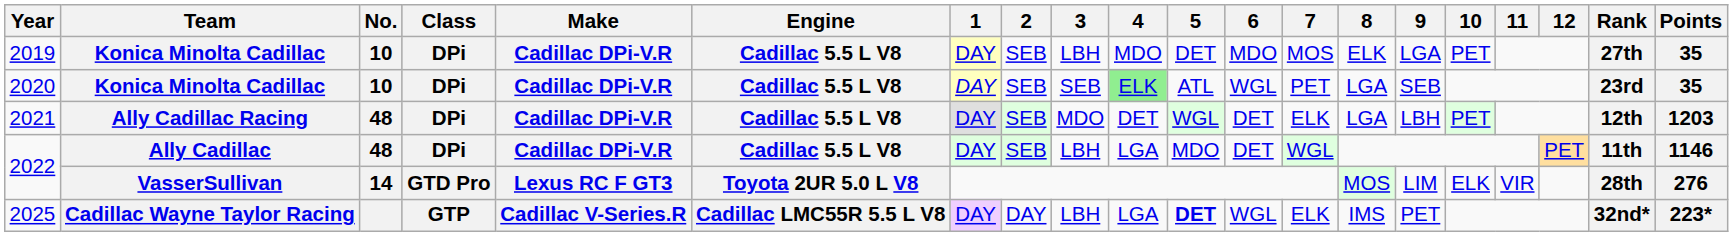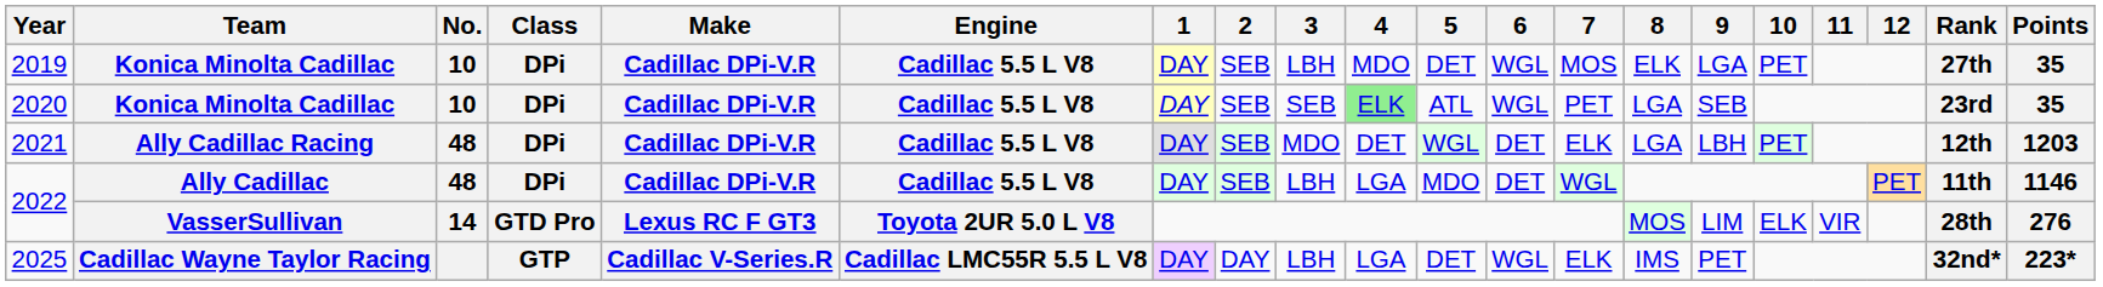 <table class="wikitable" style="text-align:center; font-size:85%;">
 <tr>
 <th>Year</th>
 <th>Team</th>
 <th>No.</th>
 <th>Class</th>
 <th>Make</th>
 <th>Engine</th>
 <th>1</th>
 <th>2</th>
 <th>3</th>
 <th>4</th>
 <th>5</th>
 <th>6</th>
 <th>7</th>
 <th>8</th>
 <th>9</th>
 <th>10</th>
 <th>11</th>
 <th>12</th>
 <th>Rank</th>
 <th>Points</th>
 </tr>
 <tr>
 <td><a href='#'>2019</a></td>
 <th nowrap><a href='#'>Konica Minolta Cadillac</a></th>
 <th>10</th>
 <th>DPi</th>
 <th nowrap><a href='#'>Cadillac DPi-V.R</a></th>
 <th nowrap><a href='#'>Cadillac</a> 5.5 L V8</th>
 <td style="background:#ffffbf;"><a href='#'>DAY</a><br></td>
 <td><a href='#'>SEB</a></td>
 <td><a href='#'>LBH</a></td>
 <td><a href='#'>MDO</a></td>
 <td><a href='#'>DET</a></td>
-<td><a href='#'>MDO</a></td>
+<td><a href='#'>WGL</a></td>
 <td><a href='#'>MOS</a></td>
 <td><a href='#'>ELK</a></td>
 <td><a href='#'>LGA</a></td>
 <td><a href='#'>PET</a></td>
 <td colspan=2></td>
 <th>27th</th>
 <th>35</th>
 </tr>
 <tr>
 <td><a href='#'>2020</a></td>
 <th nowrap><a href='#'>Konica Minolta Cadillac</a></th>
 <th>10</th>
 <th>DPi</th>
 <th nowrap><a href='#'>Cadillac DPi-V.R</a></th>
 <th nowrap><a href='#'>Cadillac</a> 5.5 L V8</th>
 <td style="background:#ffffbf;"><em><a href='#'>DAY</a></em><br></td>
 <td><a href='#'>SEB</a></td>
 <td><a href='#'>SEB</a></td>
 <td style="background: lightgreen;"><a href='#'>ELK</a></td>
 <td><a href='#'>ATL</a></td>
 <td><a href='#'>WGL</a></td>
 <td><a href='#'>PET</a></td>
 <td><a href='#'>LGA</a></td>
 <td><a href='#'>SEB</a></td>
 <td colspan=3></td>
 <th>23rd</th>
 <th>35</th>
 </tr>
 <tr>
 <td><a href='#'>2021</a></td>
 <th nowrap><a href='#'>Ally Cadillac Racing</a></th>
 <th>48</th>
 <th>DPi</th>
 <th nowrap><a href='#'>Cadillac DPi-V.R</a></th>
 <th nowrap><a href='#'>Cadillac</a> 5.5 L V8</th>
 <td style="background:#DFDFDF;"><a href='#'>DAY</a><br></td>
 <td style="background:#DFFFDF;"><a href='#'>SEB</a><br></td>
 <td><a href='#'>MDO</a></td>
 <td><a href='#'>DET</a></td>
 <td style="background:#DFFFDF;"><a href='#'>WGL</a><br></td>
 <td><a href='#'>DET</a></td>
 <td><a href='#'>ELK</a></td>
 <td><a href='#'>LGA</a></td>
 <td><a href='#'>LBH</a></td>
 <td style="background:#DFFFDF;"><a href='#'>PET</a><br></td>
 <td colspan=2></td>
 <th>12th</th>
 <th>1203</th>
 </tr>
 <tr>
 <td rowspan=2><a href='#'>2022</a></td>
 <th nowrap><a href='#'>Ally Cadillac</a></th>
 <th>48</th>
 <th>DPi</th>
 <th nowrap><a href='#'>Cadillac DPi-V.R</a></th>
 <th nowrap><a href='#'>Cadillac</a> 5.5 L V8</th>
 <td style="background:#DFFFDF;"><a href='#'>DAY</a><br></td>
 <td style="background:#DFFFDF;"><a href='#'>SEB</a><br></td>
 <td><a href='#'>LBH</a></td>
 <td><a href='#'>LGA</a></td>
 <td><a href='#'>MDO</a></td>
 <td><a href='#'>DET</a></td>
 <td style="background:#DFFFDF;"><a href='#'>WGL</a><br></td>
 <td colspan=4></td>
 <td style="background:#FFDF9F;"><a href='#'>PET</a><br></td>
 <th>11th</th>
 <th>1146</th>
 </tr>
 <tr>
 <th nowrap><a href='#'>VasserSullivan</a></th>
 <th>14</th>
 <th nowrap>GTD Pro</th>
 <th nowrap><a href='#'>Lexus RC F GT3</a></th>
 <th nowrap><a href='#'>Toyota</a> 2UR 5.0 L <a href='#'>V8</a></th>
 <td colspan=7></td>
 <td style="background:#DFFFDF;"><a href='#'>MOS</a><br></td>
 <td><a href='#'>LIM</a></td>
 <td><a href='#'>ELK</a></td>
 <td><a href='#'>VIR</a></td>
 <td></td>
 <th>28th</th>
 <th>276</th>
 </tr>
 <tr>
 <td><a href='#'>2025</a></td>
 <th nowrap><a href='#'>Cadillac Wayne Taylor Racing</a></th>
 <th></th>
 <th>GTP</th>
 <th nowrap><a href='#'>Cadillac V-Series.R</a></th>
 <th nowrap><a href='#'>Cadillac</a> LMC55R 5.5 L V8</th>
 <td style="background:#EFCFFF;"><a href='#'>DAY</a><br></td>
 <td><a href='#'>DAY</a></td>
 <td><a href='#'>LBH</a></td>
 <td><a href='#'>LGA</a></td>
-<td><strong><a href='#'>DET</a></strong></td>
+<td><a href='#'>DET</a></td>
 <td style="background:#;"><a href='#'>WGL</a><br></td>
 <td><a href='#'>ELK</a></td>
 <td style="background:#;"><a href='#'>IMS</a><br></td>
 <td style="background:#;"><a href='#'>PET</a><br></td>
 <td colspan=3></td>
 <th>32nd*</th>
 <th>223*</th>
 </tr>
 </table>
